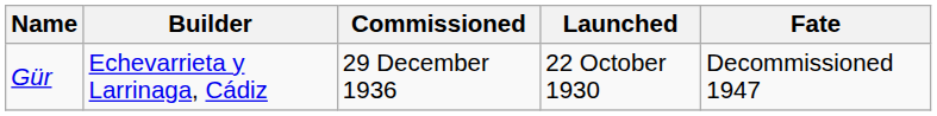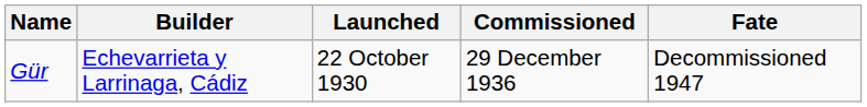 <table class="wikitable">
 <tr>
 <th>Name</th>
 <th>Builder</th>
+<th>Launched</th>
 <th>Commissioned</th>
-<th>Launched</th>
 <th>Fate</th>
 </tr>
 <tr>
 <td><em><a href='#'>Gür</a></em></td>
 <td> <a href='#'>Echevarrieta y Larrinaga</a>, <a href='#'>Cádiz</a></td>
+<td>22 October 1930</td>
 <td>29 December 1936</td>
-<td>22 October 1930</td>
 <td>Decommissioned 1947</td>
 </tr>
 </table>
